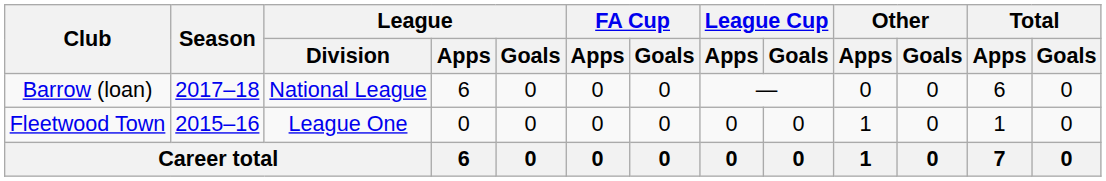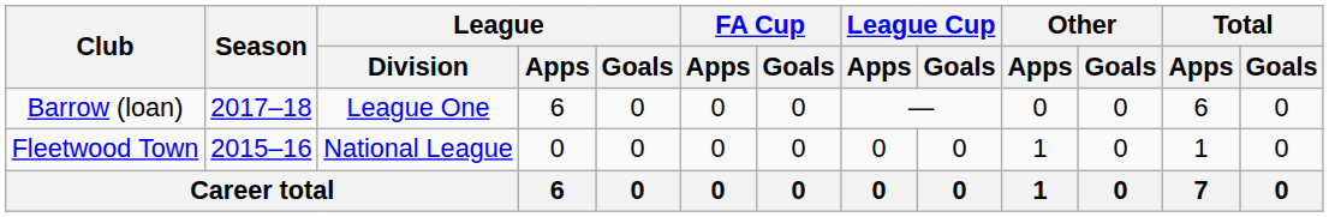 <table class="wikitable" style="text-align:center">
 <tr>
 <th rowspan="2">Club</th>
 <th rowspan="2">Season</th>
 <th colspan="3">League</th>
 <th colspan="2"><a href='#'>FA Cup</a></th>
 <th colspan="2"><a href='#'>League Cup</a></th>
 <th colspan="2">Other</th>
 <th colspan="2">Total</th>
 </tr>
 <tr>
 <th>Division</th>
 <th>Apps</th>
 <th>Goals</th>
 <th>Apps</th>
 <th>Goals</th>
 <th>Apps</th>
 <th>Goals</th>
 <th>Apps</th>
 <th>Goals</th>
 <th>Apps</th>
 <th>Goals</th>
 </tr>
 <tr>
 <td><a href='#'>Barrow</a> (loan)</td>
 <td><a href='#'>2017–18</a></td>
-<td><a href='#'>National League</a></td>
+<td><a href='#'>League One</a></td>
 <td>6</td>
 <td>0</td>
 <td>0</td>
 <td>0</td>
 <td colspan="2">—</td>
 <td>0</td>
 <td>0</td>
 <td>6</td>
 <td>0</td>
 </tr>
 <tr>
 <td><a href='#'>Fleetwood Town</a></td>
 <td><a href='#'>2015–16</a></td>
-<td><a href='#'>League One</a></td>
+<td><a href='#'>National League</a></td>
 <td>0</td>
 <td>0</td>
 <td>0</td>
 <td>0</td>
 <td>0</td>
 <td>0</td>
 <td>1</td>
 <td>0</td>
 <td>1</td>
 <td>0</td>
 </tr>
 <tr>
 <th colspan="3">Career total</th>
 <th>6</th>
 <th>0</th>
 <th>0</th>
 <th>0</th>
 <th>0</th>
 <th>0</th>
 <th>1</th>
 <th>0</th>
 <th>7</th>
 <th>0</th>
 </tr>
 </table>
